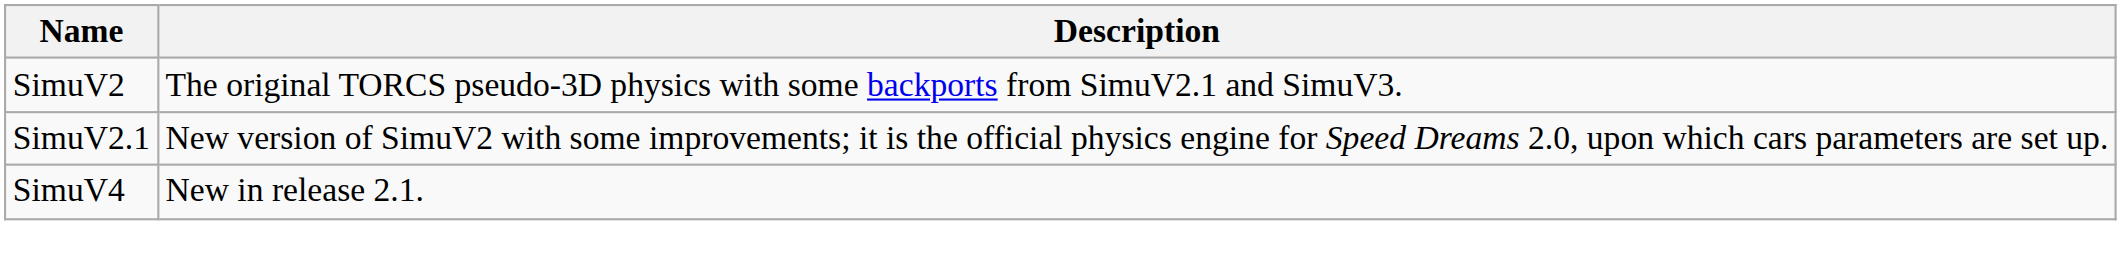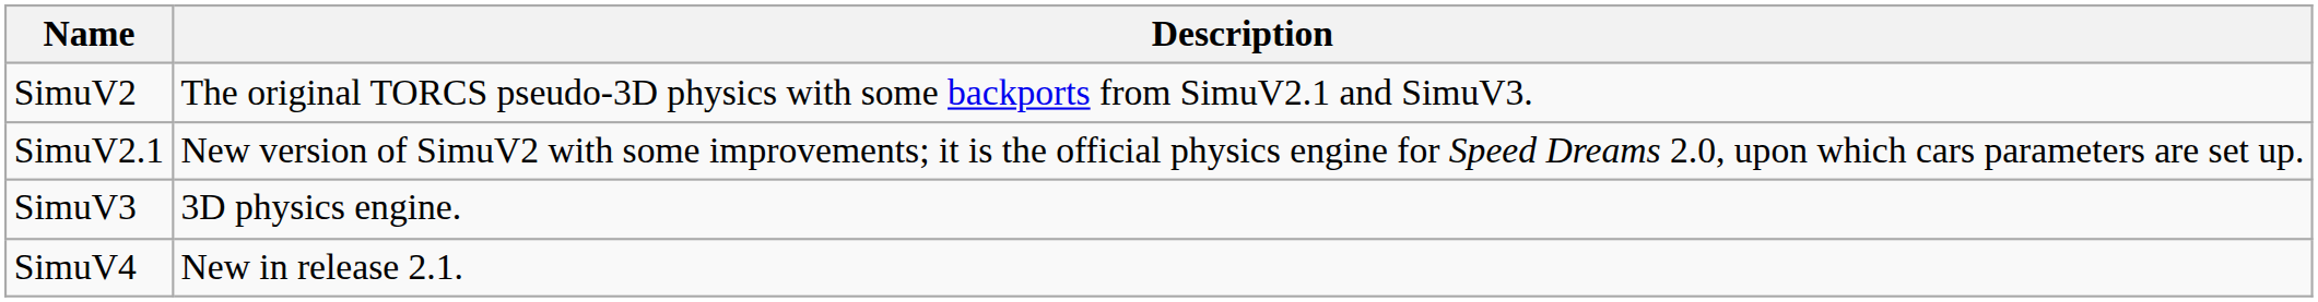 <table class="wikitable">
 <tr>
 <th>Name</th>
 <th>Description</th>
 </tr>
 <tr>
 <td>SimuV2</td>
 <td>The original TORCS pseudo-3D physics with some <a href='#'>backports</a> from SimuV2.1 and SimuV3.</td>
 </tr>
 <tr>
 <td>SimuV2.1</td>
 <td>New version of SimuV2 with some improvements; it is the official physics engine for <em>Speed Dreams</em> 2.0, upon which cars parameters are set up.</td>
 </tr>
 <tr>
+<td>SimuV3</td>
+<td>3D physics engine.</td>
+</tr>
+<tr>
 <td>SimuV4</td>
 <td>New in release 2.1.</td>
 </tr>
 </table>
